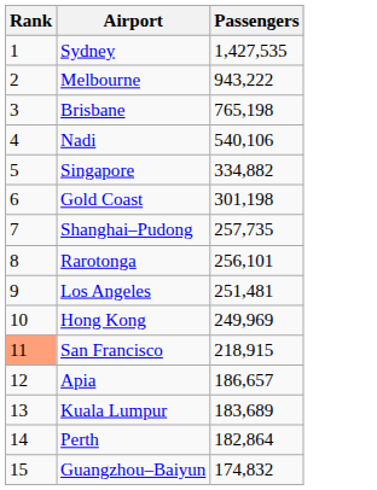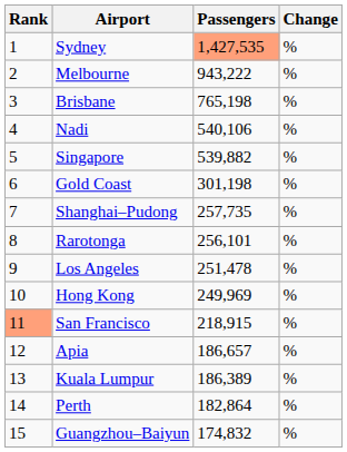 <table class="wikitable sortable" style="font-size: 95%;">
 <tr style="background:lightgrey;">
 <th>Rank</th>
 <th>Airport</th>
 <th>Passengers</th>
+<th>Change</th>
 </tr>
 <tr>
 <td>1</td>
 <td><a href='#'>Sydney</a></td>
-<td>1,427,535</td>
+<td style="background: lightsalmon;">1,427,535</td>
+<td>%</td>
 </tr>
 <tr>
 <td>2</td>
 <td><a href='#'>Melbourne</a></td>
 <td>943,222</td>
+<td>%</td>
 </tr>
 <tr>
 <td>3</td>
 <td><a href='#'>Brisbane</a></td>
 <td>765,198</td>
+<td>%</td>
 </tr>
 <tr>
 <td>4</td>
 <td><a href='#'>Nadi</a></td>
 <td>540,106</td>
+<td>%</td>
 </tr>
 <tr>
 <td>5</td>
 <td><a href='#'>Singapore</a></td>
-<td>334,882</td>
+<td>539,882</td>
+<td>%</td>
 </tr>
 <tr>
 <td>6</td>
 <td><a href='#'>Gold Coast</a></td>
 <td>301,198</td>
+<td>%</td>
 </tr>
 <tr>
 <td>7</td>
 <td><a href='#'>Shanghai–Pudong</a></td>
 <td>257,735</td>
+<td>%</td>
 </tr>
 <tr>
 <td>8</td>
 <td><a href='#'>Rarotonga</a></td>
 <td>256,101</td>
+<td>%</td>
 </tr>
 <tr>
 <td>9</td>
 <td><a href='#'>Los Angeles</a></td>
-<td>251,481</td>
+<td>251,478</td>
+<td>%</td>
 </tr>
 <tr>
 <td>10</td>
 <td><a href='#'>Hong Kong</a></td>
 <td>249,969</td>
+<td>%</td>
 </tr>
 <tr>
 <td style="background: lightsalmon;">11</td>
 <td><a href='#'>San Francisco</a></td>
 <td>218,915</td>
+<td>%</td>
 </tr>
 <tr>
 <td>12</td>
 <td><a href='#'>Apia</a></td>
 <td>186,657</td>
+<td>%</td>
 </tr>
 <tr>
 <td>13</td>
 <td><a href='#'>Kuala Lumpur</a></td>
-<td>183,689</td>
+<td>186,389</td>
+<td>%</td>
 </tr>
 <tr>
 <td>14</td>
 <td><a href='#'>Perth</a></td>
 <td>182,864</td>
+<td>%</td>
 </tr>
 <tr>
 <td>15</td>
 <td><a href='#'>Guangzhou–Baiyun</a></td>
 <td>174,832</td>
+<td>%</td>
 </tr>
 </table>
